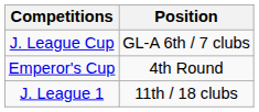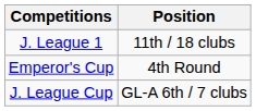 <table class="wikitable" style="text-align:center;">
 <tr>
 <th>Competitions</th>
 <th>Position</th>
 </tr>
 <tr>
-<td><a href='#'>J. League Cup</a></td>
-<td>GL-A 6th / 7 clubs</td>
+<td><a href='#'>J. League 1</a></td>
+<td>11th / 18 clubs</td>
 </tr>
 <tr>
 <td><a href='#'>Emperor's Cup</a></td>
 <td>4th Round</td>
 </tr>
 <tr>
-<td><a href='#'>J. League 1</a></td>
-<td>11th / 18 clubs</td>
+<td><a href='#'>J. League Cup</a></td>
+<td>GL-A 6th / 7 clubs</td>
 </tr>
 </table>
